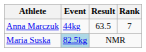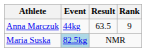 <table class=wikitable style="font-size:90%">
 <tr>
 <th>Athlete</th>
 <th>Event</th>
 <th>Result</th>
 <th>Rank</th>
 </tr>
 <tr>
 <td><a href='#'>Anna Marczuk</a></td>
 <td><a href='#'>44kg</a></td>
 <td style="text-align:center;">63.5</td>
-<td style="text-align:center;">7</td>
+<td style="text-align:center;">9</td>
 </tr>
 <tr>
 <td><a href='#'>Maria Suska</a></td>
 <td style="background: lightblue;"><a href='#'>82.5kg</a></td>
 <td style="text-align:center;" colspan="2">NMR</td>
 </tr>
 </table>
